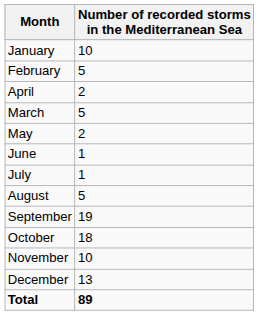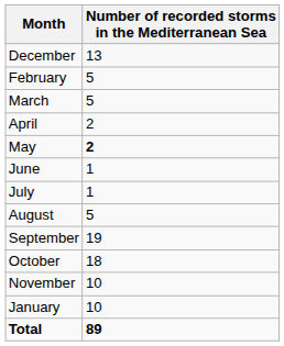 <table class="wikitable" align="center" style="margin:auto;">
 <tr bgcolor="#CCCCCC">
 <th>Month</th>
 <th>Number of recorded storms<br>in the Mediterranean Sea</th>
 </tr>
 <tr>
-<td>January</td>
-<td>10</td>
+<td>December</td>
+<td>13</td>
 </tr>
 <tr>
 <td>February</td>
+<td>5</td>
+</tr>
+<tr>
+<td>March</td>
 <td>5</td>
 </tr>
 <tr>
 <td>April</td>
 <td>2</td>
 </tr>
 <tr>
-<td>March</td>
-<td>5</td>
-</tr>
-<tr>
 <td>May</td>
-<td>2</td>
+<td><strong>2</strong></td>
 </tr>
 <tr>
 <td>June</td>
 <td>1</td>
 </tr>
 <tr>
 <td>July</td>
 <td>1</td>
 </tr>
 <tr>
 <td>August</td>
 <td>5</td>
 </tr>
 <tr>
 <td>September</td>
 <td>19</td>
 </tr>
 <tr>
 <td>October</td>
 <td>18</td>
 </tr>
 <tr>
 <td>November</td>
 <td>10</td>
 </tr>
 <tr>
-<td>December</td>
-<td>13</td>
+<td>January</td>
+<td>10</td>
 </tr>
 <tr>
 <td><strong>Total</strong></td>
 <td><strong>89</strong></td>
 </tr>
 </table>
